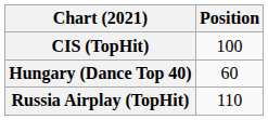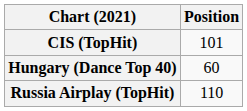 <table class="wikitable sortable plainrowheaders" style="text-align:center">
 <tr>
 <th scope="col">Chart (2021)</th>
 <th scope="col">Position</th>
 </tr>
 <tr>
 <th scope="row">CIS (TopHit)</th>
-<td>100</td>
+<td>101</td>
 </tr>
 <tr>
 <th scope="row">Hungary (Dance Top 40)</th>
 <td>60</td>
 </tr>
 <tr>
 <th scope="row">Russia Airplay (TopHit)</th>
 <td>110</td>
 </tr>
 </table>
